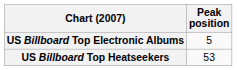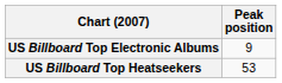 <table class="wikitable sortable plainrowheaders">
 <tr>
 <th scope="col">Chart (2007)</th>
 <th scope="col">Peak<br>position</th>
 </tr>
 <tr>
 <th scope="row">US <em>Billboard</em> Top Electronic Albums</th>
-<td align="center">5</td>
+<td align="center">9</td>
 </tr>
 <tr>
 <th scope="row">US <em>Billboard</em> Top Heatseekers</th>
 <td align="center">53</td>
 </tr>
 </table>
